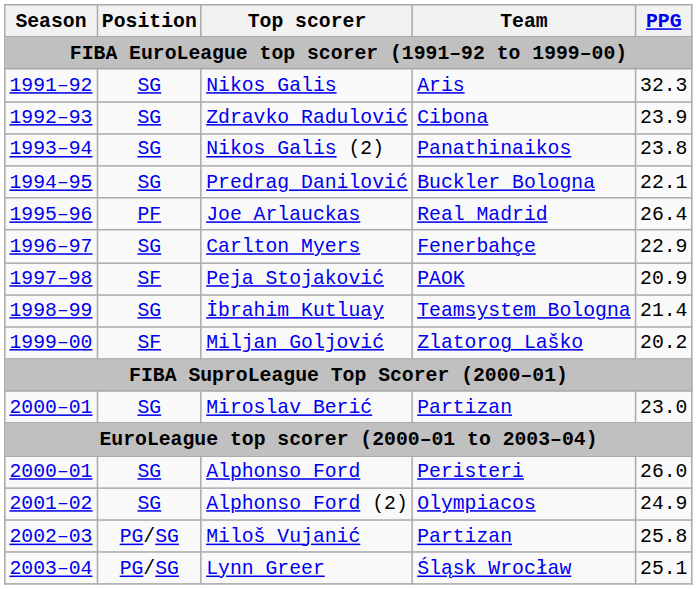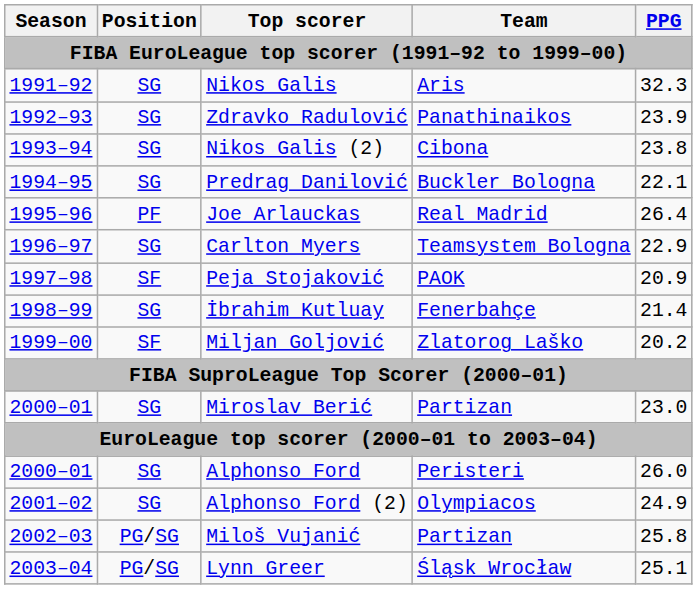 <table class="wikitable sortable">
 <tr>
 <th>Season</th>
 <th>Position</th>
 <th>Top scorer</th>
 <th>Team</th>
 <th><a href='#'>PPG</a></th>
 </tr>
 <tr>
 <th colspan="5" style="text-align:center;background-color:silver;">FIBA EuroLeague top scorer (1991–92 to 1999–00)</th>
 </tr>
 <tr>
 <td style="text-align:center;"><a href='#'>1991–92</a></td>
 <td style="text-align:center;"><a href='#'>SG</a></td>
 <td> <a href='#'>Nikos Galis</a></td>
 <td> <a href='#'>Aris</a></td>
 <td style="text-align:center;">32.3</td>
 </tr>
 <tr>
 <td style="text-align:center;"><a href='#'>1992–93</a></td>
 <td style="text-align:center;"><a href='#'>SG</a></td>
 <td> <a href='#'>Zdravko Radulović</a></td>
-<td> <a href='#'>Cibona</a></td>
+<td> <a href='#'>Panathinaikos</a></td>
 <td style="text-align:center;">23.9</td>
 </tr>
 <tr>
 <td style="text-align:center;"><a href='#'>1993–94</a></td>
 <td style="text-align:center;"><a href='#'>SG</a></td>
 <td> <a href='#'>Nikos Galis</a> (2)</td>
-<td> <a href='#'>Panathinaikos</a></td>
+<td> <a href='#'>Cibona</a></td>
 <td style="text-align:center;">23.8</td>
 </tr>
 <tr>
 <td style="text-align:center;"><a href='#'>1994–95</a></td>
 <td style="text-align:center;"><a href='#'>SG</a></td>
 <td> <a href='#'>Predrag Danilović</a></td>
 <td> <a href='#'>Buckler Bologna</a></td>
 <td style="text-align:center;">22.1</td>
 </tr>
 <tr>
 <td style="text-align:center;"><a href='#'>1995–96</a></td>
 <td style="text-align:center;"><a href='#'>PF</a></td>
 <td> <a href='#'>Joe Arlauckas</a></td>
 <td> <a href='#'>Real Madrid</a></td>
 <td style="text-align:center;">26.4</td>
 </tr>
 <tr>
 <td style="text-align:center;"><a href='#'>1996–97</a></td>
 <td style="text-align:center;"><a href='#'>SG</a></td>
 <td> <a href='#'>Carlton Myers</a></td>
-<td> <a href='#'>Fenerbahçe</a></td>
+<td> <a href='#'>Teamsystem Bologna</a></td>
 <td style="text-align:center;">22.9</td>
 </tr>
 <tr>
 <td style="text-align:center;"><a href='#'>1997–98</a></td>
 <td style="text-align:center;"><a href='#'>SF</a></td>
 <td> <a href='#'>Peja Stojaković</a></td>
 <td> <a href='#'>PAOK</a></td>
 <td style="text-align:center;">20.9</td>
 </tr>
 <tr>
 <td style="text-align:center;"><a href='#'>1998–99</a></td>
 <td style="text-align:center;"><a href='#'>SG</a></td>
 <td> <a href='#'>İbrahim Kutluay</a></td>
-<td> <a href='#'>Teamsystem Bologna</a></td>
+<td> <a href='#'>Fenerbahçe</a></td>
 <td style="text-align:center;">21.4</td>
 </tr>
 <tr>
 <td style="text-align:center;"><a href='#'>1999–00</a></td>
 <td style="text-align:center;"><a href='#'>SF</a></td>
 <td> <a href='#'>Miljan Goljović</a></td>
 <td> <a href='#'>Zlatorog Laško</a></td>
 <td style="text-align:center;">20.2</td>
 </tr>
 <tr>
 <th colspan="5" style="text-align:center;background-color:silver;">FIBA SuproLeague Top Scorer (2000–01)</th>
 </tr>
 <tr>
 <td style="text-align:center;"><a href='#'>2000–01</a></td>
 <td style="text-align:center;"><a href='#'>SG</a></td>
 <td> <a href='#'>Miroslav Berić</a></td>
 <td> <a href='#'>Partizan</a></td>
 <td style="text-align:center;">23.0</td>
 </tr>
 <tr>
 <th colspan="5" style="text-align:center;background-color:silver;">EuroLeague top scorer (2000–01 to 2003–04)</th>
 </tr>
 <tr>
 <td style="text-align:center;"><a href='#'>2000–01</a></td>
 <td style="text-align:center;"><a href='#'>SG</a></td>
 <td> <a href='#'>Alphonso Ford</a></td>
 <td> <a href='#'>Peristeri</a></td>
 <td style="text-align:center;">26.0</td>
 </tr>
 <tr>
 <td style="text-align:center;"><a href='#'>2001–02</a></td>
 <td style="text-align:center;"><a href='#'>SG</a></td>
 <td> <a href='#'>Alphonso Ford</a> (2)</td>
 <td> <a href='#'>Olympiacos</a></td>
 <td style="text-align:center;">24.9</td>
 </tr>
 <tr>
 <td style="text-align:center;"><a href='#'>2002–03</a></td>
 <td style="text-align:center;"><a href='#'>PG</a>/<a href='#'>SG</a></td>
 <td> <a href='#'>Miloš Vujanić</a></td>
 <td> <a href='#'>Partizan</a></td>
 <td style="text-align:center;">25.8</td>
 </tr>
 <tr>
 <td style="text-align:center;"><a href='#'>2003–04</a></td>
 <td style="text-align:center;"><a href='#'>PG</a>/<a href='#'>SG</a></td>
 <td> <a href='#'>Lynn Greer</a></td>
 <td> <a href='#'>Śląsk Wrocław</a></td>
 <td style="text-align:center;">25.1</td>
 </tr>
 </table>
